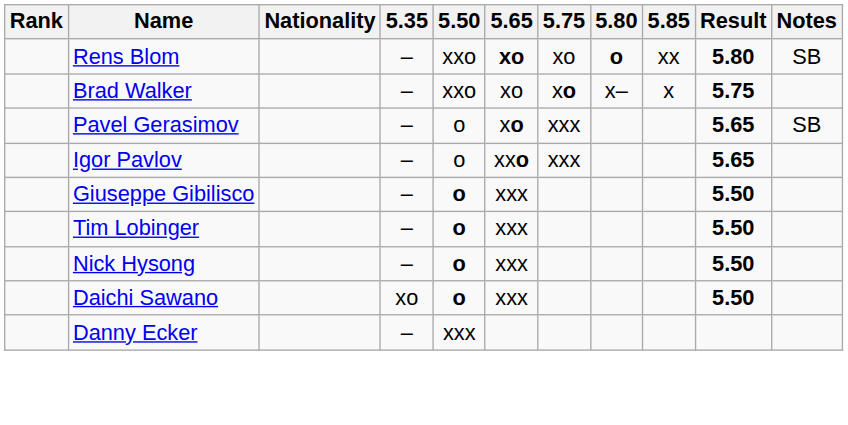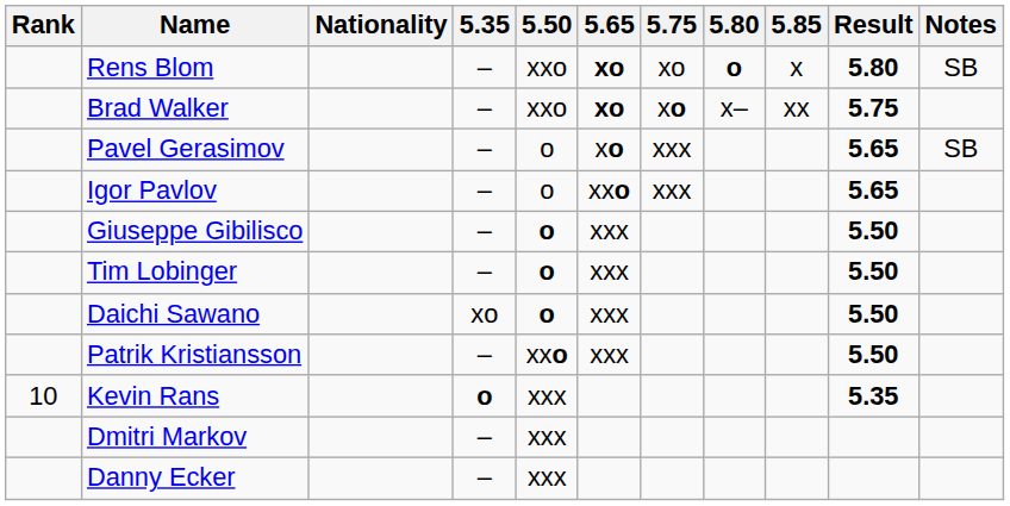 <table class="wikitable sortable" style="text-align:center">
 <tr>
 <th>Rank</th>
 <th>Name</th>
 <th>Nationality</th>
 <th>5.35</th>
 <th>5.50</th>
 <th>5.65</th>
 <th>5.75</th>
 <th>5.80</th>
 <th>5.85</th>
 <th>Result</th>
 <th>Notes</th>
 </tr>
 <tr>
 <td></td>
 <td align=left><a href='#'>Rens Blom</a></td>
 <td align=left></td>
 <td>–</td>
 <td>xxo</td>
 <td><strong>xo</strong></td>
 <td>xo</td>
 <td><strong>o</strong></td>
-<td>xx</td>
+<td>x</td>
 <td><strong>5.80</strong></td>
 <td>SB</td>
 </tr>
 <tr>
 <td></td>
 <td align=left><a href='#'>Brad Walker</a></td>
 <td align=left></td>
 <td>–</td>
 <td>xxo</td>
-<td>xo</td>
+<td><strong>xo</strong></td>
 <td>x<strong>o</strong></td>
 <td>x–</td>
-<td>x</td>
+<td>xx</td>
 <td><strong>5.75</strong></td>
 <td></td>
 </tr>
 <tr>
 <td></td>
 <td align=left><a href='#'>Pavel Gerasimov</a></td>
 <td align=left></td>
 <td>–</td>
 <td>o</td>
 <td>x<strong>o</strong></td>
 <td>xxx</td>
 <td></td>
 <td></td>
 <td><strong>5.65</strong></td>
 <td>SB</td>
 </tr>
 <tr>
 <td></td>
 <td align=left><a href='#'>Igor Pavlov</a></td>
 <td align=left></td>
 <td>–</td>
 <td>o</td>
 <td>xx<strong>o</strong></td>
 <td>xxx</td>
 <td></td>
 <td></td>
 <td><strong>5.65</strong></td>
 <td></td>
 </tr>
 <tr>
 <td></td>
 <td align=left><a href='#'>Giuseppe Gibilisco</a></td>
 <td align=left></td>
 <td>–</td>
 <td><strong>o</strong></td>
 <td>xxx</td>
 <td></td>
 <td></td>
 <td></td>
 <td><strong>5.50</strong></td>
 <td></td>
 </tr>
 <tr>
 <td></td>
 <td align=left><a href='#'>Tim Lobinger</a></td>
 <td align=left></td>
 <td>–</td>
 <td><strong>o</strong></td>
 <td>xxx</td>
 <td></td>
 <td></td>
 <td></td>
 <td><strong>5.50</strong></td>
 <td></td>
 </tr>
 <tr>
 <td></td>
-<td align=left><a href='#'>Nick Hysong</a></td>
+<td align=left><a href='#'>Daichi Sawano</a></td>
 <td align=left></td>
-<td>–</td>
+<td>xo</td>
 <td><strong>o</strong></td>
 <td>xxx</td>
 <td></td>
 <td></td>
 <td></td>
 <td><strong>5.50</strong></td>
 <td></td>
 </tr>
 <tr>
 <td></td>
-<td align=left><a href='#'>Daichi Sawano</a></td>
+<td align=left><a href='#'>Patrik Kristiansson</a></td>
 <td align=left></td>
-<td>xo</td>
+<td>–</td>
+<td>xx<strong>o</strong></td>
+<td>xxx</td>
+<td></td>
+<td></td>
+<td></td>
+<td><strong>5.50</strong></td>
+<td></td>
+</tr>
+<tr>
+<td>10</td>
+<td align=left><a href='#'>Kevin Rans</a></td>
+<td align=left></td>
 <td><strong>o</strong></td>
 <td>xxx</td>
 <td></td>
 <td></td>
 <td></td>
-<td><strong>5.50</strong></td>
+<td></td>
+<td><strong>5.35</strong></td>
+<td></td>
+</tr>
+<tr>
+<td></td>
+<td align=left><a href='#'>Dmitri Markov</a></td>
+<td align=left></td>
+<td>–</td>
+<td>xxx</td>
+<td></td>
+<td></td>
+<td></td>
+<td></td>
+<td><strong></strong></td>
 <td></td>
 </tr>
 <tr>
 <td></td>
 <td align=left><a href='#'>Danny Ecker</a></td>
 <td align=left></td>
 <td>–</td>
 <td>xxx</td>
 <td></td>
 <td></td>
 <td></td>
 <td></td>
 <td><strong></strong></td>
 <td></td>
 </tr>
 </table>
